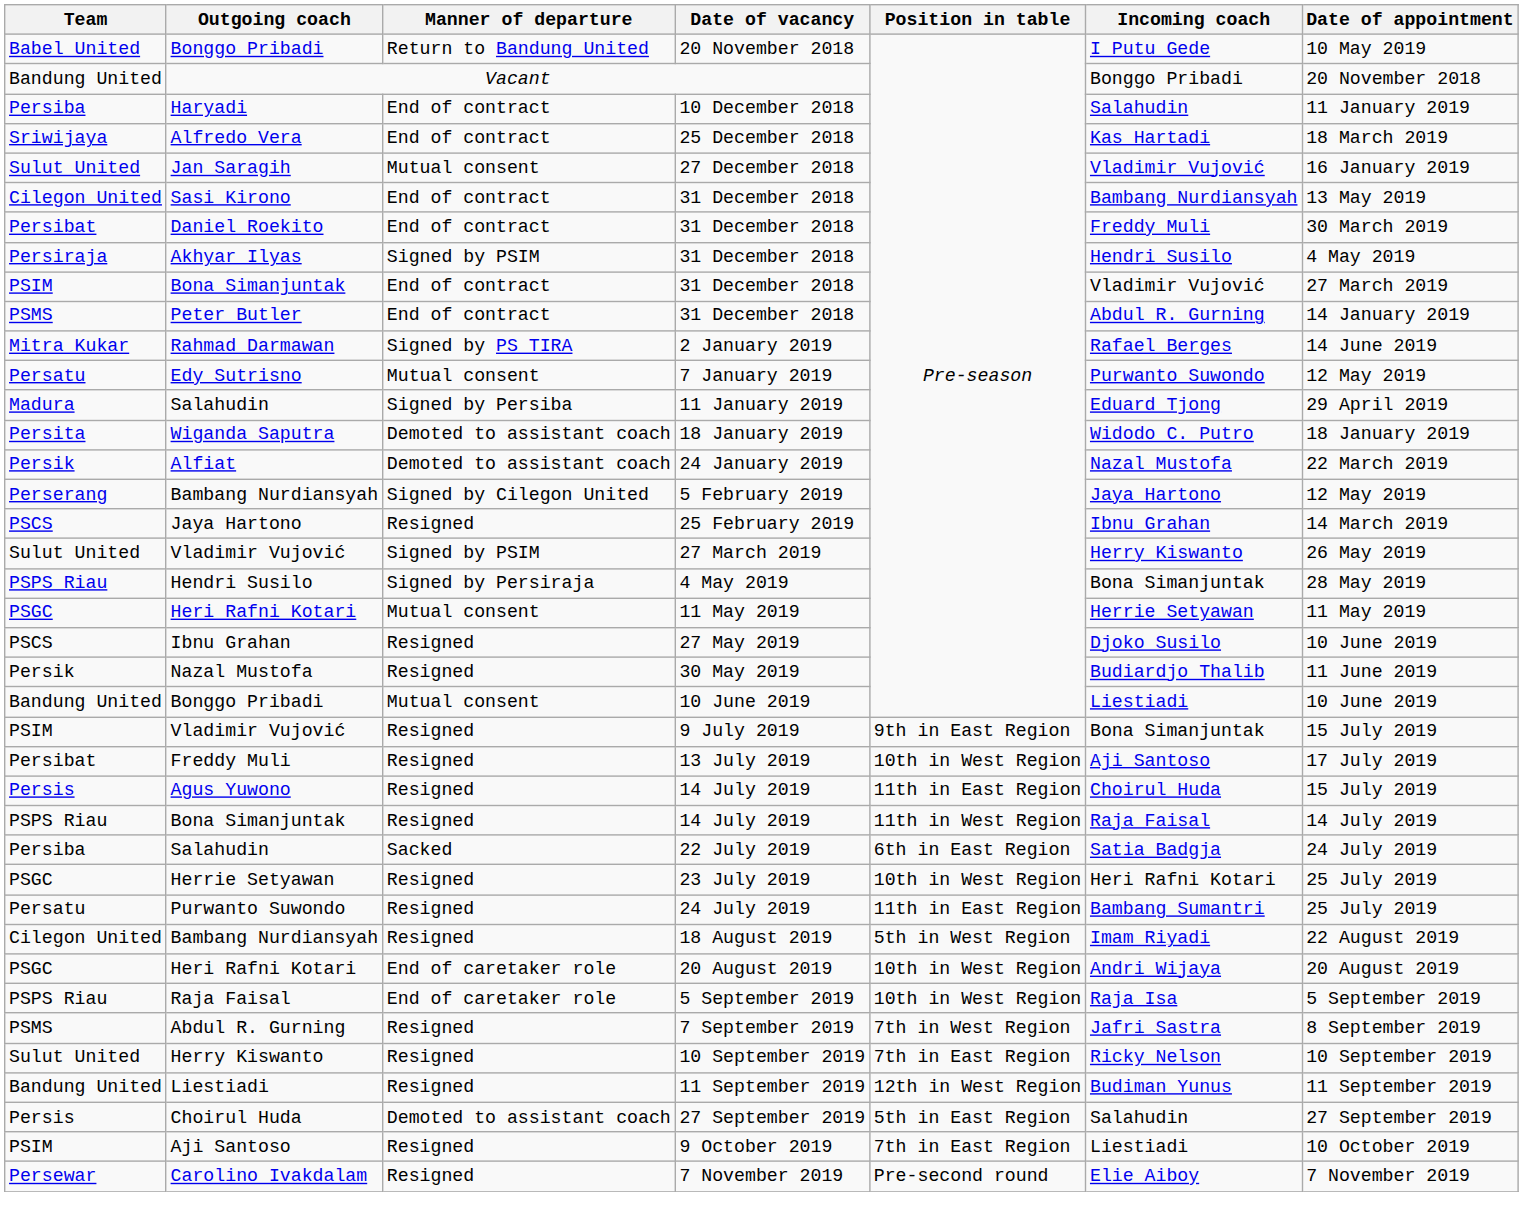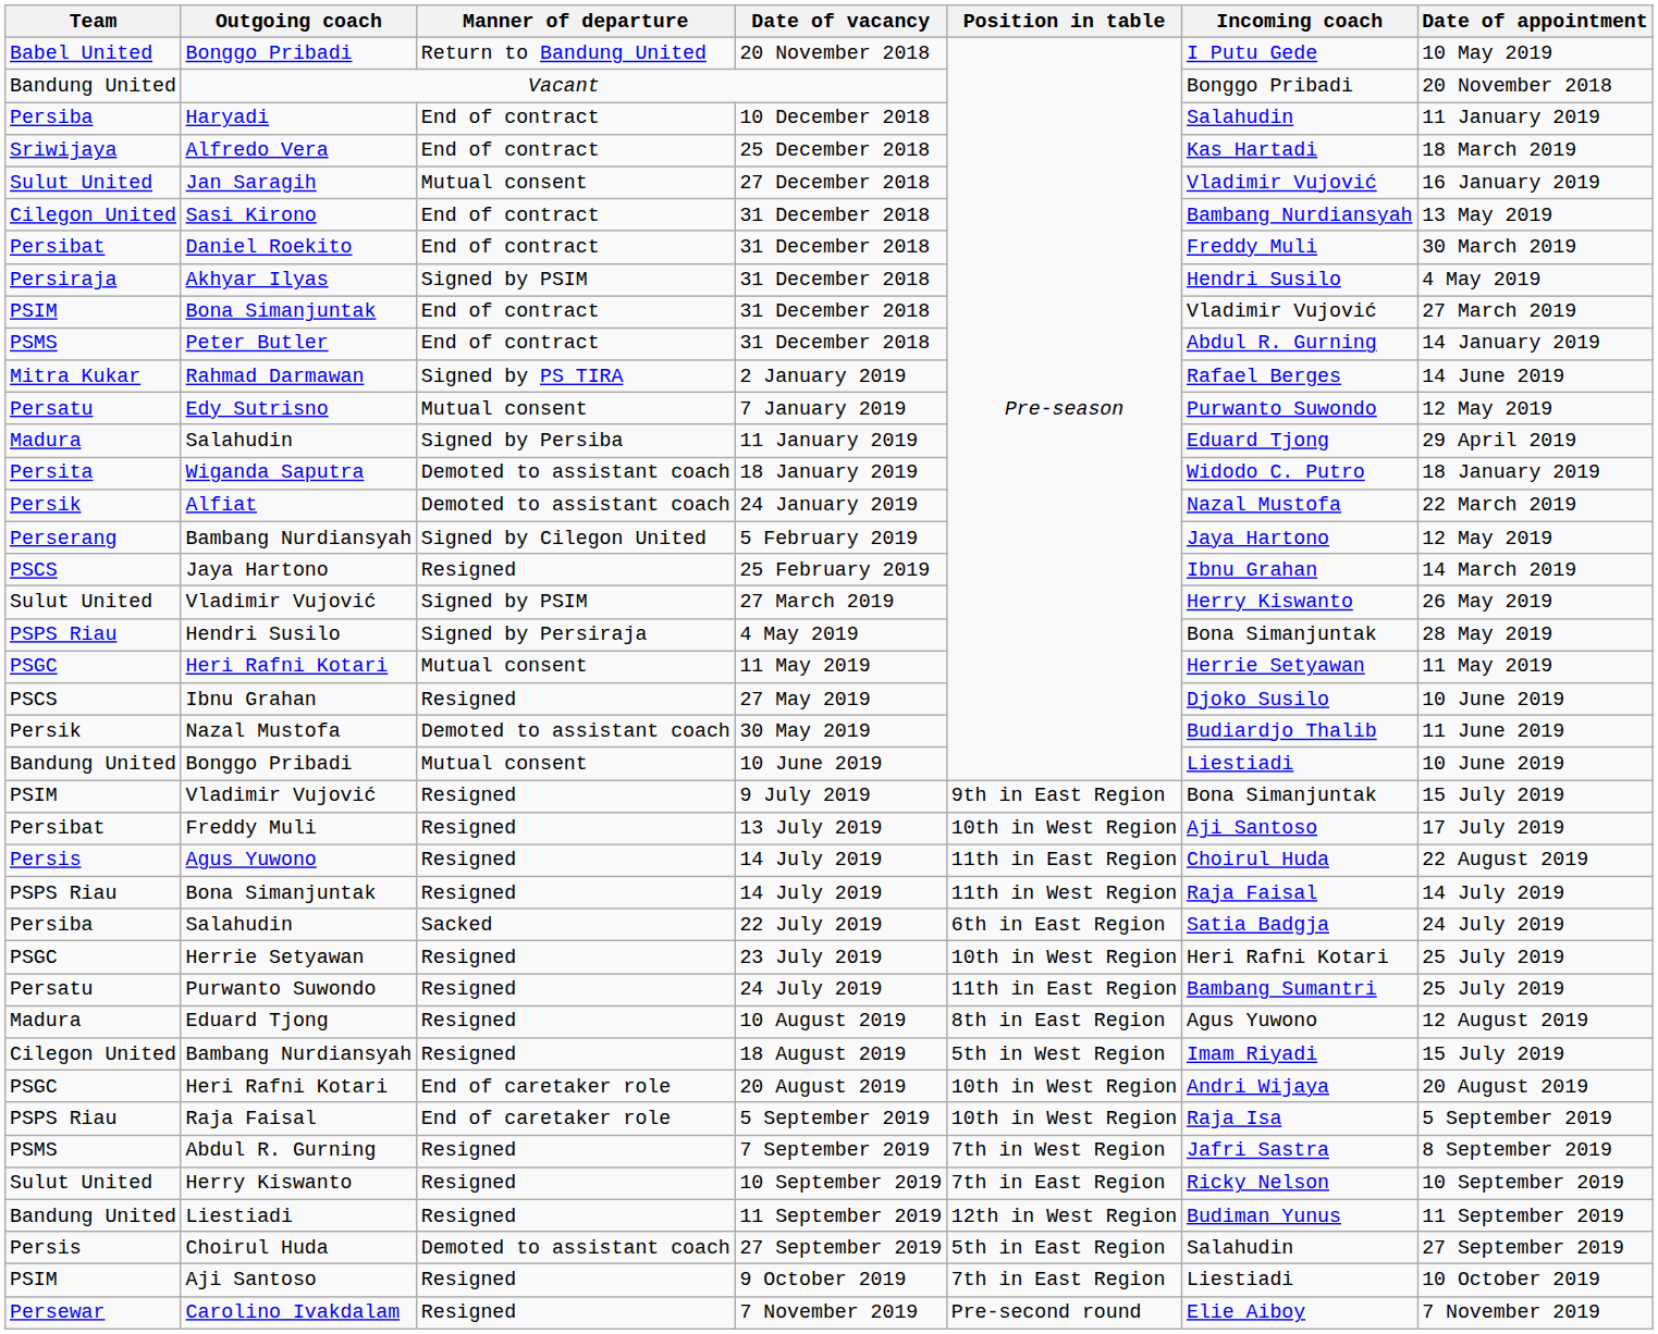 <table class="wikitable">
 <tr>
 <th>Team</th>
 <th>Outgoing coach</th>
 <th>Manner of departure</th>
 <th>Date of vacancy</th>
 <th>Position in table</th>
 <th>Incoming coach</th>
 <th>Date of appointment</th>
 </tr>
 <tr>
 <td><a href='#'>Babel United</a></td>
 <td> <a href='#'>Bonggo Pribadi</a></td>
 <td>Return to <a href='#'>Bandung United</a></td>
 <td>20 November 2018</td>
 <td rowspan="23" align="center"><em>Pre-season</em></td>
 <td> <a href='#'>I Putu Gede</a></td>
 <td>10 May 2019</td>
 </tr>
 <tr>
 <td>Bandung United</td>
 <td colspan="3" align="center"><em>Vacant</em></td>
 <td> Bonggo Pribadi</td>
 <td>20 November 2018</td>
 </tr>
 <tr>
 <td><a href='#'>Persiba</a></td>
 <td> <a href='#'>Haryadi</a></td>
 <td>End of contract</td>
 <td>10 December 2018</td>
 <td> <a href='#'>Salahudin</a></td>
 <td>11 January 2019</td>
 </tr>
 <tr>
 <td><a href='#'>Sriwijaya</a></td>
 <td> <a href='#'>Alfredo Vera</a></td>
 <td>End of contract</td>
 <td>25 December 2018</td>
 <td> <a href='#'>Kas Hartadi</a></td>
 <td>18 March 2019</td>
 </tr>
 <tr>
 <td><a href='#'>Sulut United</a></td>
 <td> <a href='#'>Jan Saragih</a></td>
 <td>Mutual consent</td>
 <td>27 December 2018</td>
 <td> <a href='#'>Vladimir Vujović</a></td>
 <td>16 January 2019</td>
 </tr>
 <tr>
 <td><a href='#'>Cilegon United</a></td>
 <td> <a href='#'>Sasi Kirono</a></td>
 <td>End of contract</td>
 <td>31 December 2018</td>
 <td> <a href='#'>Bambang Nurdiansyah</a></td>
 <td>13 May 2019</td>
 </tr>
 <tr>
 <td><a href='#'>Persibat</a></td>
 <td> <a href='#'>Daniel Roekito</a></td>
 <td>End of contract</td>
 <td>31 December 2018</td>
 <td> <a href='#'>Freddy Muli</a></td>
 <td>30 March 2019</td>
 </tr>
 <tr>
 <td><a href='#'>Persiraja</a></td>
 <td> <a href='#'>Akhyar Ilyas</a></td>
 <td>Signed by PSIM</td>
 <td>31 December 2018</td>
 <td> <a href='#'>Hendri Susilo</a></td>
 <td>4 May 2019</td>
 </tr>
 <tr>
 <td><a href='#'>PSIM</a></td>
 <td> <a href='#'>Bona Simanjuntak</a></td>
 <td>End of contract</td>
 <td>31 December 2018</td>
 <td> Vladimir Vujović</td>
 <td>27 March 2019</td>
 </tr>
 <tr>
 <td><a href='#'>PSMS</a></td>
 <td> <a href='#'>Peter Butler</a></td>
 <td>End of contract</td>
 <td>31 December 2018</td>
 <td> <a href='#'>Abdul R. Gurning</a></td>
 <td>14 January 2019</td>
 </tr>
 <tr>
 <td><a href='#'>Mitra Kukar</a></td>
 <td> <a href='#'>Rahmad Darmawan</a></td>
 <td>Signed by <a href='#'>PS TIRA</a></td>
 <td>2 January 2019</td>
 <td> <a href='#'>Rafael Berges</a></td>
 <td>14 June 2019</td>
 </tr>
 <tr>
 <td><a href='#'>Persatu</a></td>
 <td> <a href='#'>Edy Sutrisno</a></td>
 <td>Mutual consent</td>
 <td>7 January 2019</td>
 <td> <a href='#'>Purwanto Suwondo</a></td>
 <td>12 May 2019</td>
 </tr>
 <tr>
 <td><a href='#'>Madura</a></td>
 <td> Salahudin</td>
 <td>Signed by Persiba</td>
 <td>11 January 2019</td>
 <td> <a href='#'>Eduard Tjong</a></td>
 <td>29 April 2019</td>
 </tr>
 <tr>
 <td><a href='#'>Persita</a></td>
 <td> <a href='#'>Wiganda Saputra</a></td>
 <td>Demoted to assistant coach</td>
 <td>18 January 2019</td>
 <td> <a href='#'>Widodo C. Putro</a></td>
 <td>18 January 2019</td>
 </tr>
 <tr>
 <td><a href='#'>Persik</a></td>
 <td> <a href='#'>Alfiat</a></td>
 <td>Demoted to assistant coach</td>
 <td>24 January 2019</td>
 <td> <a href='#'>Nazal Mustofa</a></td>
 <td>22 March 2019</td>
 </tr>
 <tr>
 <td><a href='#'>Perserang</a></td>
 <td> Bambang Nurdiansyah</td>
 <td>Signed by Cilegon United</td>
 <td>5 February 2019</td>
 <td> <a href='#'>Jaya Hartono</a></td>
 <td>12 May 2019</td>
 </tr>
 <tr>
 <td><a href='#'>PSCS</a></td>
 <td> Jaya Hartono</td>
 <td>Resigned</td>
 <td>25 February 2019</td>
 <td> <a href='#'>Ibnu Grahan</a></td>
 <td>14 March 2019</td>
 </tr>
 <tr>
 <td>Sulut United</td>
 <td> Vladimir Vujović</td>
 <td>Signed by PSIM</td>
 <td>27 March 2019</td>
 <td> <a href='#'>Herry Kiswanto</a></td>
 <td>26 May 2019</td>
 </tr>
 <tr>
 <td><a href='#'>PSPS Riau</a></td>
 <td> Hendri Susilo</td>
 <td>Signed by Persiraja</td>
 <td>4 May 2019</td>
 <td> Bona Simanjuntak</td>
 <td>28 May 2019</td>
 </tr>
 <tr>
 <td><a href='#'>PSGC</a></td>
 <td> <a href='#'>Heri Rafni Kotari</a></td>
 <td>Mutual consent</td>
 <td>11 May 2019</td>
 <td> <a href='#'>Herrie Setyawan</a></td>
 <td>11 May 2019</td>
 </tr>
 <tr>
 <td>PSCS</td>
 <td> Ibnu Grahan</td>
 <td>Resigned</td>
 <td>27 May 2019</td>
 <td> <a href='#'>Djoko Susilo</a></td>
 <td>10 June 2019</td>
 </tr>
 <tr>
 <td>Persik</td>
 <td> Nazal Mustofa</td>
-<td>Resigned</td>
+<td>Demoted to assistant coach</td>
 <td>30 May 2019</td>
 <td> <a href='#'>Budiardjo Thalib</a></td>
 <td>11 June 2019</td>
 </tr>
 <tr>
 <td>Bandung United</td>
 <td> Bonggo Pribadi</td>
 <td>Mutual consent</td>
 <td>10 June 2019</td>
 <td> <a href='#'>Liestiadi</a></td>
 <td>10 June 2019</td>
 </tr>
 <tr>
 <td>PSIM</td>
 <td> Vladimir Vujović</td>
 <td>Resigned</td>
 <td>9 July 2019</td>
 <td>9th in East Region</td>
 <td> Bona Simanjuntak</td>
 <td>15 July 2019</td>
 </tr>
 <tr>
 <td>Persibat</td>
 <td> Freddy Muli</td>
 <td>Resigned</td>
 <td>13 July 2019</td>
 <td>10th in West Region</td>
 <td> <a href='#'>Aji Santoso</a></td>
 <td>17 July 2019</td>
 </tr>
 <tr>
 <td><a href='#'>Persis</a></td>
 <td> <a href='#'>Agus Yuwono</a></td>
 <td>Resigned</td>
 <td>14 July 2019</td>
 <td>11th in East Region</td>
 <td> <a href='#'>Choirul Huda</a></td>
-<td>15 July 2019</td>
+<td>22 August 2019</td>
 </tr>
 <tr>
 <td>PSPS Riau</td>
 <td> Bona Simanjuntak</td>
 <td>Resigned</td>
 <td>14 July 2019</td>
 <td>11th in West Region</td>
 <td> <a href='#'>Raja Faisal</a></td>
 <td>14 July 2019</td>
 </tr>
 <tr>
 <td>Persiba</td>
 <td> Salahudin</td>
 <td>Sacked</td>
 <td>22 July 2019</td>
 <td>6th in East Region</td>
 <td> <a href='#'>Satia Badgja</a></td>
 <td>24 July 2019</td>
 </tr>
 <tr>
 <td>PSGC</td>
 <td> Herrie Setyawan</td>
 <td>Resigned</td>
 <td>23 July 2019</td>
 <td>10th in West Region</td>
 <td> Heri Rafni Kotari</td>
 <td>25 July 2019</td>
 </tr>
 <tr>
 <td>Persatu</td>
 <td> Purwanto Suwondo</td>
 <td>Resigned</td>
 <td>24 July 2019</td>
 <td>11th in East Region</td>
 <td> <a href='#'>Bambang Sumantri</a></td>
 <td>25 July 2019</td>
 </tr>
 <tr>
+<td>Madura</td>
+<td> Eduard Tjong</td>
+<td>Resigned</td>
+<td>10 August 2019</td>
+<td>8th in East Region</td>
+<td> Agus Yuwono</td>
+<td>12 August 2019</td>
+</tr>
+<tr>
 <td>Cilegon United</td>
 <td> Bambang Nurdiansyah</td>
 <td>Resigned</td>
 <td>18 August 2019</td>
 <td>5th in West Region</td>
 <td> <a href='#'>Imam Riyadi</a></td>
-<td>22 August 2019</td>
+<td>15 July 2019</td>
 </tr>
 <tr>
 <td>PSGC</td>
 <td> Heri Rafni Kotari</td>
 <td>End of caretaker role</td>
 <td>20 August 2019</td>
 <td>10th in West Region</td>
 <td> <a href='#'>Andri Wijaya</a></td>
 <td>20 August 2019</td>
 </tr>
 <tr>
 <td>PSPS Riau</td>
 <td> Raja Faisal</td>
 <td>End of caretaker role</td>
 <td>5 September 2019</td>
 <td>10th in West Region</td>
 <td> <a href='#'>Raja Isa</a></td>
 <td>5 September 2019</td>
 </tr>
 <tr>
 <td>PSMS</td>
 <td> Abdul R. Gurning</td>
 <td>Resigned</td>
 <td>7 September 2019</td>
 <td>7th in West Region</td>
 <td> <a href='#'>Jafri Sastra</a></td>
 <td>8 September 2019</td>
 </tr>
 <tr>
 <td>Sulut United</td>
 <td> Herry Kiswanto</td>
 <td>Resigned</td>
 <td>10 September 2019</td>
 <td>7th in East Region</td>
 <td> <a href='#'>Ricky Nelson</a></td>
 <td>10 September 2019</td>
 </tr>
 <tr>
 <td>Bandung United</td>
 <td> Liestiadi</td>
 <td>Resigned</td>
 <td>11 September 2019</td>
 <td>12th in West Region</td>
 <td> <a href='#'>Budiman Yunus</a></td>
 <td>11 September 2019</td>
 </tr>
 <tr>
 <td>Persis</td>
 <td> Choirul Huda</td>
 <td>Demoted to assistant coach</td>
 <td>27 September 2019</td>
 <td>5th in East Region</td>
 <td> Salahudin</td>
 <td>27 September 2019</td>
 </tr>
 <tr>
 <td>PSIM</td>
 <td> Aji Santoso</td>
 <td>Resigned</td>
 <td>9 October 2019</td>
 <td>7th in East Region</td>
 <td> Liestiadi</td>
 <td>10 October 2019</td>
 </tr>
 <tr>
 <td><a href='#'>Persewar</a></td>
 <td> <a href='#'>Carolino Ivakdalam</a></td>
 <td>Resigned</td>
 <td>7 November 2019</td>
 <td>Pre-second round</td>
 <td> <a href='#'>Elie Aiboy</a></td>
 <td>7 November 2019</td>
 </tr>
 </table>
